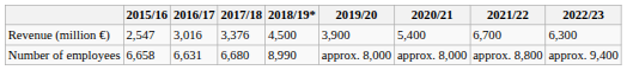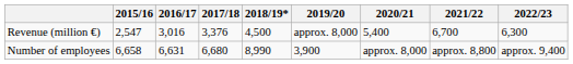 <table class="wikitable">
 <tr>
 <th></th>
 <th>2015/16</th>
 <th>2016/17</th>
 <th>2017/18</th>
 <th>2018/19*</th>
 <th>2019/20</th>
 <th>2020/21</th>
 <th>2021/22</th>
 <th>2022/23</th>
 </tr>
 <tr>
 <td>Revenue (million €)</td>
 <td>2,547</td>
 <td>3,016</td>
 <td>3,376</td>
 <td>4,500</td>
-<td>3,900</td>
+<td>approx. 8,000</td>
 <td>5,400</td>
 <td>6,700</td>
 <td>6,300</td>
 </tr>
 <tr>
 <td>Number of employees</td>
 <td>6,658</td>
 <td>6,631</td>
 <td>6,680</td>
 <td>8,990</td>
-<td>approx. 8,000</td>
+<td>3,900</td>
 <td>approx. 8,000</td>
 <td>approx. 8,800</td>
 <td>approx. 9,400</td>
 </tr>
 </table>
